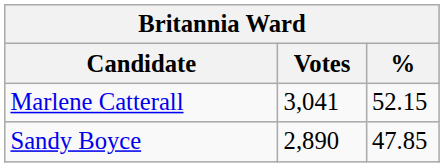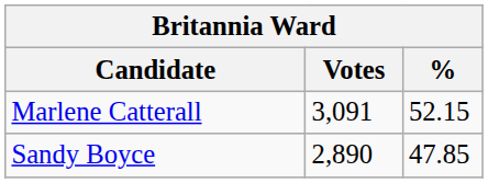 <table class="wikitable">
 <tr>
 <th colspan="3">Britannia Ward</th>
 </tr>
 <tr>
 <th style="width: 170px">Candidate</th>
 <th style="width: 50px">Votes</th>
 <th style="width: 40px">%</th>
 </tr>
 <tr>
 <td><a href='#'>Marlene Catterall</a></td>
-<td>3,041</td>
+<td>3,091</td>
 <td>52.15</td>
 </tr>
 <tr>
 <td><a href='#'>Sandy Boyce</a></td>
 <td>2,890</td>
 <td>47.85</td>
 </tr>
 </table>
